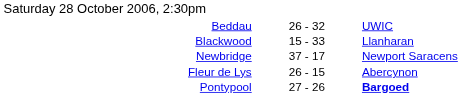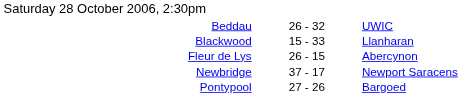 <table style="width:70%;" cellspacing="1">
 <tr>
 <th width=35%></th>
 <th width=15%></th>
 <th></th>
 </tr>
 <tr>
 <td>Saturday 28 October 2006, 2:30pm</td>
 </tr>
 <tr style=font-size:90%>
 <td align=right><a href='#'>Beddau</a></td>
 <td align=center>26 - 32</td>
 <td><a href='#'>UWIC</a></td>
 </tr>
 <tr style=font-size:90%>
 <td align=right><a href='#'>Blackwood</a></td>
 <td align=center>15 - 33</td>
 <td><a href='#'>Llanharan</a></td>
 </tr>
 <tr style=font-size:90%>
+<td align=right><a href='#'>Fleur de Lys</a></td>
+<td align=center>26 - 15</td>
+<td><a href='#'>Abercynon</a></td>
+</tr>
+<tr style=font-size:90%>
 <td align=right><a href='#'>Newbridge</a></td>
 <td align=center>37 - 17</td>
 <td><a href='#'>Newport Saracens</a></td>
 </tr>
 <tr style=font-size:90%>
-<td align=right><a href='#'>Fleur de Lys</a></td>
-<td align=center>26 - 15</td>
-<td><a href='#'>Abercynon</a></td>
-</tr>
-<tr style=font-size:90%>
 <td align=right><a href='#'>Pontypool</a></td>
 <td align=center>27 - 26</td>
-<td><strong><a href='#'>Bargoed</a></strong></td>
+<td><a href='#'>Bargoed</a></td>
 </tr>
 </table>
